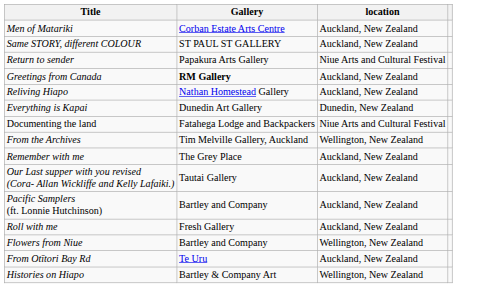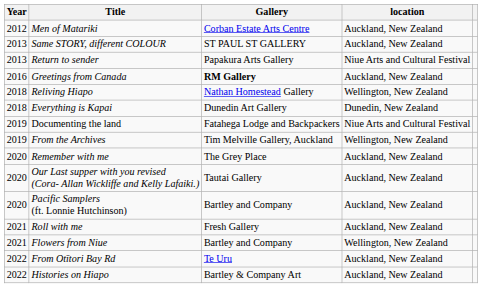 <table class="wikitable">
 <tr>
+<th>Year</th>
 <th>Title</th>
 <th>Gallery</th>
 <th>location</th>
 <th></th>
 </tr>
 <tr>
+<td>2012</td>
 <td><em>Men of Matariki</em></td>
 <td><a href='#'>Corban Estate Arts Centre</a></td>
 <td>Auckland, New Zealand</td>
 <td></td>
 </tr>
 <tr>
+<td>2013</td>
 <td><em>Same STORY, different COLOUR</em></td>
 <td>ST PAUL ST GALLERY</td>
 <td>Auckland, New Zealand</td>
 <td></td>
 </tr>
 <tr>
+<td>2013</td>
 <td><em>Return to sender</em></td>
 <td>Papakura Arts Gallery</td>
 <td>Niue Arts and Cultural Festival</td>
 <td></td>
 </tr>
 <tr>
+<td>2016</td>
 <td><em>Greetings from Canada</em></td>
 <td><strong>RM Gallery</strong></td>
 <td>Auckland, New Zealand</td>
 <td></td>
 </tr>
 <tr>
+<td>2018</td>
 <td><em>Reliving Hiapo</em></td>
 <td><a href='#'>Nathan Homestead</a> Gallery</td>
-<td>Auckland, New Zealand</td>
+<td>Wellington, New Zealand</td>
 <td></td>
 </tr>
 <tr>
+<td>2018</td>
 <td><em>Everything is Kapai</em></td>
 <td>Dunedin Art Gallery</td>
 <td>Dunedin, New Zealand</td>
 <td></td>
 </tr>
 <tr>
+<td>2019</td>
 <td>Documenting the land</td>
 <td>Fatahega Lodge and Backpackers</td>
 <td>Niue Arts and Cultural Festival</td>
 <td></td>
 </tr>
 <tr>
+<td>2019</td>
 <td><em>From the Archives</em></td>
 <td>Tim Melville Gallery, Auckland</td>
 <td>Wellington, New Zealand</td>
 <td></td>
 </tr>
 <tr>
+<td>2020</td>
 <td><em>Remember with me</em></td>
 <td>The Grey Place</td>
 <td>Auckland, New Zealand</td>
 <td></td>
 </tr>
 <tr>
+<td>2020</td>
 <td><em>Our Last supper with you revised</em><br><em>(Cora- Allan Wickliffe and Kelly Lafaiki.)</em></td>
 <td>Tautai Gallery</td>
 <td>Auckland, New Zealand</td>
 <td></td>
 </tr>
 <tr>
+<td>2020</td>
 <td><em>Pacific Samplers</em><br>(ft. Lonnie Hutchinson)</td>
 <td>Bartley and Company</td>
 <td>Auckland, New Zealand</td>
 <td></td>
 </tr>
 <tr>
+<td>2021</td>
 <td><em>Roll with me</em></td>
 <td>Fresh Gallery</td>
 <td>Auckland, New Zealand</td>
 <td></td>
 </tr>
 <tr>
+<td>2021</td>
 <td><em>Flowers from Niue</em></td>
 <td>Bartley and Company</td>
 <td>Wellington, New Zealand</td>
 <td></td>
 </tr>
 <tr>
+<td>2022</td>
 <td><em>From Otītori Bay Rd</em></td>
 <td><a href='#'>Te Uru</a></td>
 <td>Auckland, New Zealand</td>
 <td></td>
 </tr>
 <tr>
+<td>2022</td>
 <td><em>Histories on Hiapo</em></td>
 <td>Bartley & Company Art</td>
-<td>Wellington, New Zealand</td>
+<td>Auckland, New Zealand</td>
 <td></td>
 </tr>
 </table>
